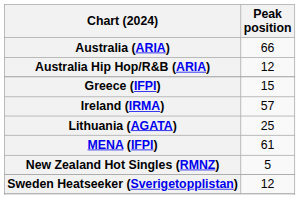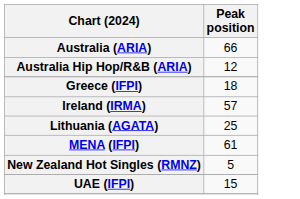 <table class="wikitable sortable plainrowheaders" style="text-align:center">
 <tr>
 <th scope="col">Chart (2024)</th>
 <th scope="col">Peak<br>position</th>
 </tr>
 <tr>
 <th scope="row">Australia (<a href='#'>ARIA</a>)</th>
 <td>66</td>
 </tr>
 <tr>
 <th scope="row">Australia Hip Hop/R&B (<a href='#'>ARIA</a>)</th>
 <td>12</td>
 </tr>
 <tr>
 </tr>
 <tr>
 </tr>
 <tr>
 <th scope="row">Greece (<a href='#'>IFPI</a>)</th>
-<td>15</td>
+<td>18</td>
 </tr>
 <tr>
 <th scope="row">Ireland (<a href='#'>IRMA</a>)</th>
 <td>57</td>
 </tr>
 <tr>
 <th scope="row">Lithuania (<a href='#'>AGATA</a>)</th>
 <td>25</td>
 </tr>
 <tr>
 <th scope="row"><a href='#'>MENA</a> (<a href='#'>IFPI</a>)</th>
 <td>61</td>
 </tr>
 <tr>
 <th scope="row">New Zealand Hot Singles (<a href='#'>RMNZ</a>)</th>
 <td>5</td>
 </tr>
 <tr>
 </tr>
 <tr>
 </tr>
 <tr>
-<th scope="row">Sweden Heatseeker (<a href='#'>Sverigetopplistan</a>)</th>
-<td>12</td>
 </tr>
 <tr>
+<th scope="row">UAE (<a href='#'>IFPI</a>)</th>
+<td>15</td>
 </tr>
 <tr>
 </tr>
 <tr>
 </tr>
 </table>
